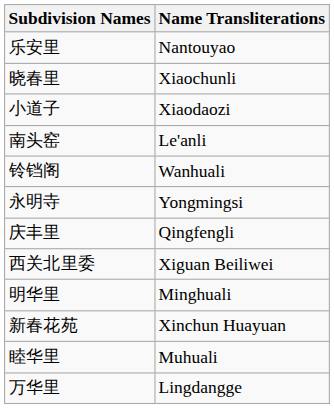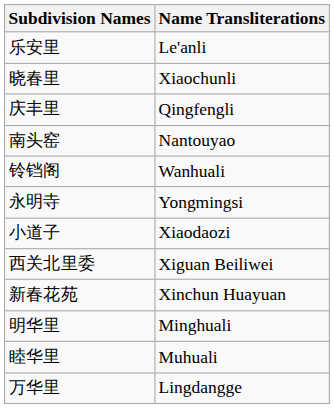 <table class="wikitable sortable">
 <tr>
 <th>Subdivision Names</th>
 <th>Name Transliterations</th>
 </tr>
 <tr>
 <td>乐安里</td>
-<td>Nantouyao</td>
+<td>Le'anli</td>
 </tr>
 <tr>
 <td>晓春里</td>
 <td>Xiaochunli</td>
 </tr>
 <tr>
-<td>小道子</td>
-<td>Xiaodaozi</td>
+<td>庆丰里</td>
+<td>Qingfengli</td>
 </tr>
 <tr>
 <td>南头窑</td>
-<td>Le'anli</td>
+<td>Nantouyao</td>
 </tr>
 <tr>
 <td>铃铛阁</td>
 <td>Wanhuali</td>
 </tr>
 <tr>
 <td>永明寺</td>
 <td>Yongmingsi</td>
 </tr>
 <tr>
-<td>庆丰里</td>
-<td>Qingfengli</td>
+<td>小道子</td>
+<td>Xiaodaozi</td>
 </tr>
 <tr>
 <td>西关北里委</td>
 <td>Xiguan Beiliwei</td>
 </tr>
 <tr>
+<td>新春花苑</td>
+<td>Xinchun Huayuan</td>
+</tr>
+<tr>
 <td>明华里</td>
 <td>Minghuali</td>
-</tr>
-<tr>
-<td>新春花苑</td>
-<td>Xinchun Huayuan</td>
 </tr>
 <tr>
 <td>睦华里</td>
 <td>Muhuali</td>
 </tr>
 <tr>
 <td>万华里</td>
 <td>Lingdangge</td>
 </tr>
 </table>
